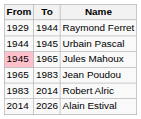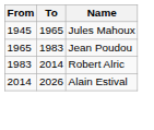 <table class="wikitable">
 <tr>
 <th>From</th>
 <th>To</th>
 <th>Name</th>
 </tr>
 <tr>
-<td>1929</td>
-<td>1944</td>
-<td>Raymond Ferret</td>
-</tr>
-<tr>
-<td>1944</td>
 <td>1945</td>
-<td>Urbain Pascal</td>
-</tr>
-<tr>
-<td style="background: pink;">1945</td>
 <td>1965</td>
 <td>Jules Mahoux</td>
 </tr>
 <tr>
 <td>1965</td>
 <td>1983</td>
 <td>Jean Poudou</td>
 </tr>
 <tr>
 <td>1983</td>
 <td>2014</td>
 <td>Robert Alric</td>
 </tr>
 <tr>
 <td>2014</td>
 <td>2026</td>
 <td>Alain Estival</td>
 </tr>
 </table>
